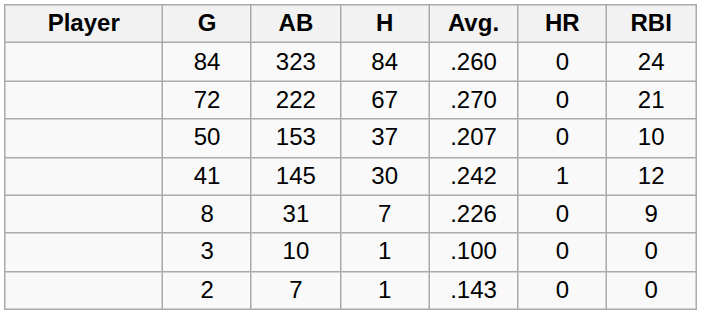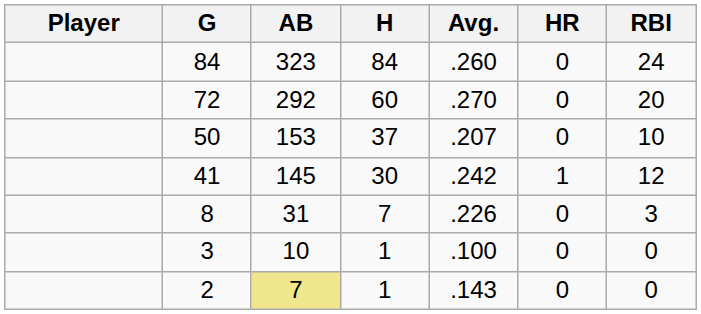 <table class="wikitable sortable">
 <tr>
 <th bgcolor="#DDDDFF" width="16%">Player</th>
 <th bgcolor="#DDDDFF" width="9%">G</th>
 <th bgcolor="#DDDDFF" width="9%">AB</th>
 <th bgcolor="#DDDDFF" width="9%">H</th>
 <th bgcolor="#DDDDFF" width="9%">Avg.</th>
 <th bgcolor="#DDDDFF" width="9%">HR</th>
 <th bgcolor="#DDDDFF" width="9%">RBI</th>
 </tr>
 <tr align="center">
 <td></td>
 <td>84</td>
 <td>323</td>
 <td>84</td>
 <td>.260</td>
 <td>0</td>
 <td>24</td>
 </tr>
 <tr align="center">
 <td></td>
 <td>72</td>
-<td>222</td>
-<td>67</td>
+<td>292</td>
+<td>60</td>
 <td>.270</td>
 <td>0</td>
-<td>21</td>
+<td>20</td>
 </tr>
 <tr align="center">
 <td></td>
 <td>50</td>
 <td>153</td>
 <td>37</td>
 <td>.207</td>
 <td>0</td>
 <td>10</td>
 </tr>
 <tr align="center">
 <td></td>
 <td>41</td>
 <td>145</td>
 <td>30</td>
 <td>.242</td>
 <td>1</td>
 <td>12</td>
 </tr>
 <tr align="center">
 <td></td>
 <td>8</td>
 <td>31</td>
 <td>7</td>
 <td>.226</td>
 <td>0</td>
-<td>9</td>
+<td>3</td>
 </tr>
 <tr align="center">
 <td></td>
 <td>3</td>
 <td>10</td>
 <td>1</td>
 <td>.100</td>
 <td>0</td>
 <td>0</td>
 </tr>
 <tr align="center">
 <td></td>
 <td>2</td>
-<td>7</td>
+<td style="background: khaki;">7</td>
 <td>1</td>
 <td>.143</td>
 <td>0</td>
 <td>0</td>
 </tr>
 </table>
